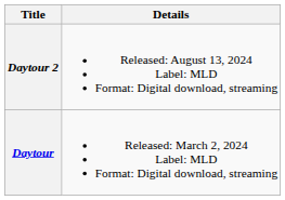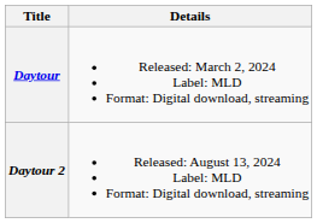 <table class="wikitable plainrowheaders" style="text-align:center">
 <tr>
 <th scope="col">Title</th>
 <th scope="col">Details</th>
 </tr>
 <tr>
+<th scope="row"><em><a href='#'>Daytour</a></em></th>
+<td><br><ul><li>Released: March 2, 2024</li><li>Label: MLD</li><li>Format: Digital download, streaming</li></ul></td>
+</tr>
+<tr>
 <th scope="row"><em>Daytour 2</em></th>
 <td><br><ul><li>Released: August 13, 2024</li><li>Label: MLD</li><li>Format: Digital download, streaming</li></ul></td>
 </tr>
-<tr>
-<th scope="row"><em><a href='#'>Daytour</a></em></th>
-<td><br><ul><li>Released: March 2, 2024</li><li>Label: MLD</li><li>Format: Digital download, streaming</li></ul></td>
-</tr>
 </table>
